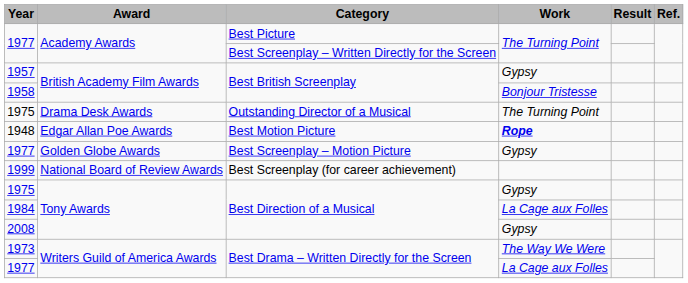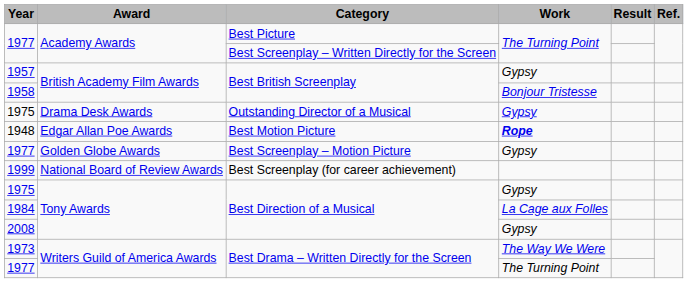 <table class="wikitable">
 <tr style="background:#b0c4de; text-align:center;">
 <th style="background:#bcbcbc;">Year</th>
 <th style="background:#bcbcbc;">Award</th>
 <th style="background:#bcbcbc;">Category</th>
 <th style="background:#bcbcbc;">Work</th>
 <th style="background:#bcbcbc;">Result</th>
 <th style="background:#bcbcbc;">Ref.</th>
 </tr>
 <tr>
 <td rowspan="2"><a href='#'>1977</a></td>
 <td rowspan="2"><a href='#'>Academy Awards</a></td>
 <td><a href='#'>Best Picture</a></td>
 <td rowspan="2"><em><a href='#'>The Turning Point</a></em></td>
 <td></td>
 <td align="center" rowspan="2"></td>
 </tr>
 <tr>
 <td><a href='#'>Best Screenplay – Written Directly for the Screen</a></td>
 <td></td>
 </tr>
 <tr>
 <td><a href='#'>1957</a></td>
 <td rowspan="2"><a href='#'>British Academy Film Awards</a></td>
 <td rowspan="2"><a href='#'>Best British Screenplay</a></td>
 <td><em>Gypsy</em></td>
 <td></td>
 <td align="center"></td>
 </tr>
 <tr>
 <td><a href='#'>1958</a></td>
 <td><em><a href='#'>Bonjour Tristesse</a></em></td>
 <td></td>
 <td align="center"></td>
 </tr>
 <tr>
 <td>1975</td>
 <td><a href='#'>Drama Desk Awards</a></td>
 <td><a href='#'>Outstanding Director of a Musical</a></td>
-<td><em>The Turning Point</em></td>
+<td><em><a href='#'>Gypsy</a></em></td>
 <td></td>
 <td align="center"></td>
 </tr>
 <tr>
 <td>1948</td>
 <td><a href='#'>Edgar Allan Poe Awards</a></td>
 <td><a href='#'>Best Motion Picture</a></td>
 <td><strong><em><a href='#'>Rope</a></em></strong></td>
 <td></td>
 <td align="center"></td>
 </tr>
 <tr>
 <td><a href='#'>1977</a></td>
 <td><a href='#'>Golden Globe Awards</a></td>
 <td><a href='#'>Best Screenplay – Motion Picture</a></td>
 <td><em>Gypsy</em></td>
 <td></td>
 <td align="center"></td>
 </tr>
 <tr>
 <td><a href='#'>1999</a></td>
 <td><a href='#'>National Board of Review Awards</a></td>
 <td>Best Screenplay (for career achievement)</td>
 <td></td>
 <td></td>
 <td align="center"></td>
 </tr>
 <tr>
 <td><a href='#'>1975</a></td>
 <td rowspan="3"><a href='#'>Tony Awards</a></td>
 <td rowspan="3"><a href='#'>Best Direction of a Musical</a></td>
 <td><em>Gypsy</em></td>
 <td></td>
 <td align="center"></td>
 </tr>
 <tr>
 <td><a href='#'>1984</a></td>
 <td><em><a href='#'>La Cage aux Folles</a></em></td>
 <td></td>
 <td align="center"></td>
 </tr>
 <tr>
 <td><a href='#'>2008</a></td>
 <td><em>Gypsy</em></td>
 <td></td>
 <td align="center"></td>
 </tr>
 <tr>
 <td><a href='#'>1973</a></td>
 <td rowspan="2"><a href='#'>Writers Guild of America Awards</a></td>
 <td rowspan="2"><a href='#'>Best Drama – Written Directly for the Screen</a></td>
 <td><em><a href='#'>The Way We Were</a></em></td>
 <td></td>
 <td align="center" rowspan="2"></td>
 </tr>
 <tr>
 <td><a href='#'>1977</a></td>
-<td><em><a href='#'>La Cage aux Folles</a></em></td>
+<td><em>The Turning Point</em></td>
 <td></td>
 </tr>
 </table>
